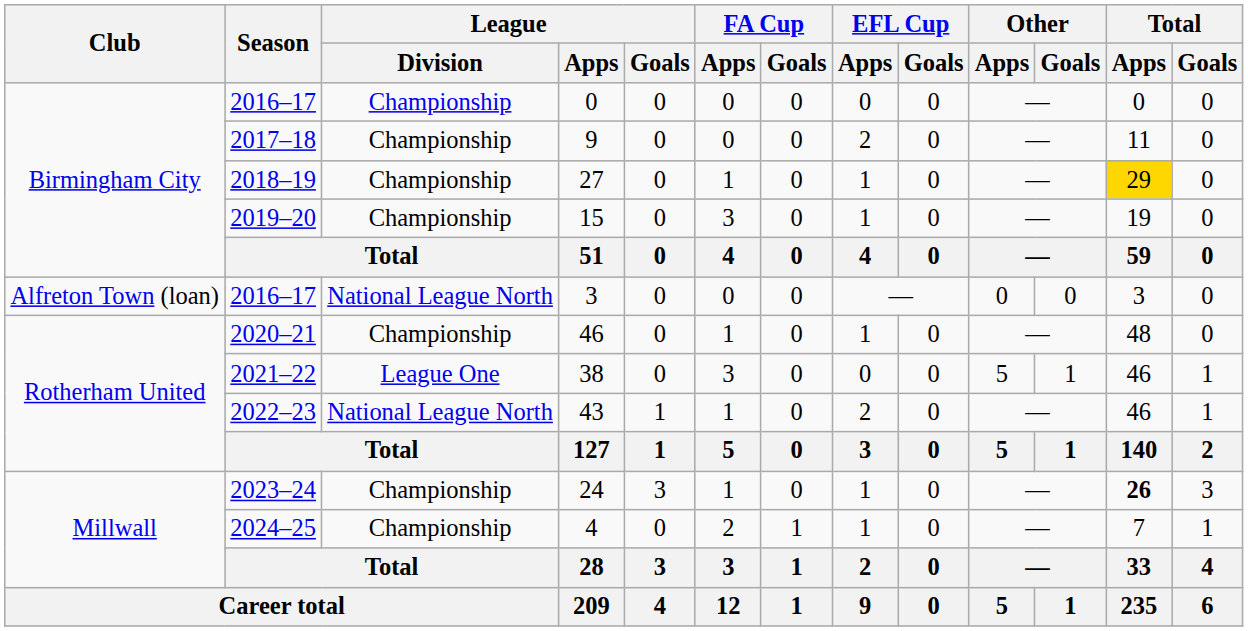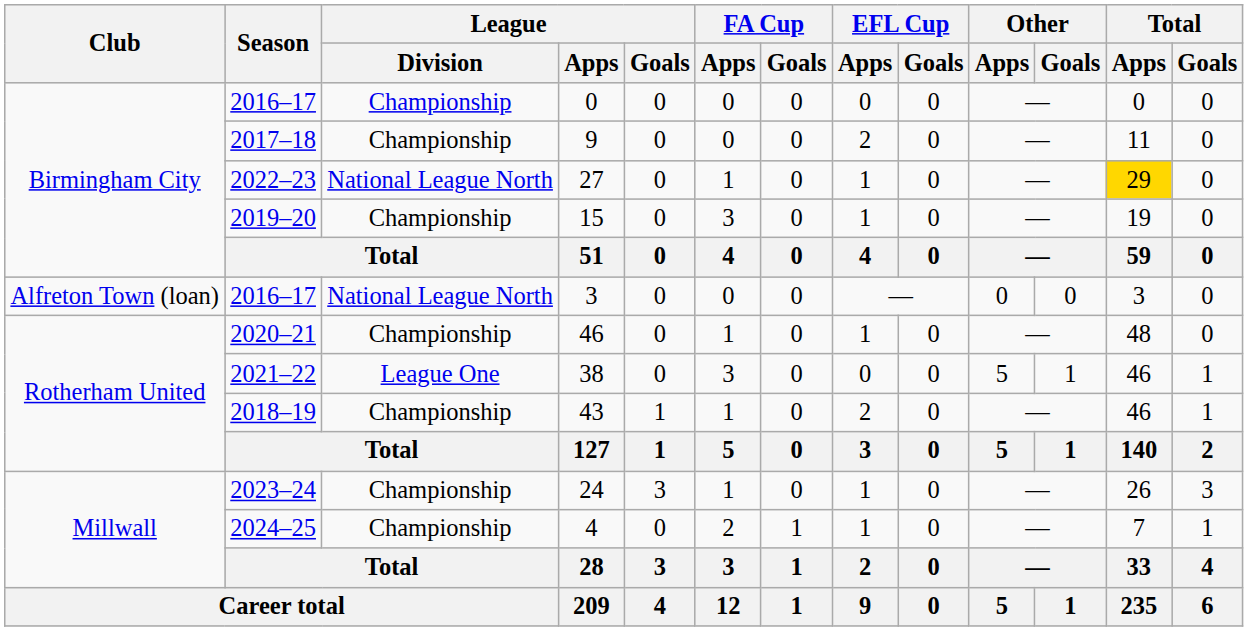 <table class=wikitable style="text-align: center">
 <tr>
 <th rowspan=2>Club</th>
 <th rowspan=2>Season</th>
 <th colspan=3>League</th>
 <th colspan=2><a href='#'>FA Cup</a></th>
 <th colspan=2><a href='#'>EFL Cup</a></th>
 <th colspan=2>Other</th>
 <th colspan=2>Total</th>
 </tr>
 <tr>
 <th>Division</th>
 <th>Apps</th>
 <th>Goals</th>
 <th>Apps</th>
 <th>Goals</th>
 <th>Apps</th>
 <th>Goals</th>
 <th>Apps</th>
 <th>Goals</th>
 <th>Apps</th>
 <th>Goals</th>
 </tr>
 <tr>
 <td rowspan=5><a href='#'>Birmingham City</a></td>
 <td><a href='#'>2016–17</a></td>
 <td><a href='#'>Championship</a></td>
 <td>0</td>
 <td>0</td>
 <td>0</td>
 <td>0</td>
 <td>0</td>
 <td>0</td>
 <td colspan=2>—</td>
 <td>0</td>
 <td>0</td>
 </tr>
 <tr>
 <td><a href='#'>2017–18</a></td>
 <td>Championship</td>
 <td>9</td>
 <td>0</td>
 <td>0</td>
 <td>0</td>
 <td>2</td>
 <td>0</td>
 <td colspan=2>—</td>
 <td>11</td>
 <td>0</td>
 </tr>
 <tr>
-<td><a href='#'>2018–19</a></td>
-<td>Championship</td>
+<td><a href='#'>2022–23</a></td>
+<td><a href='#'>National League North</a></td>
 <td>27</td>
 <td>0</td>
 <td>1</td>
 <td>0</td>
 <td>1</td>
 <td>0</td>
 <td colspan=2>—</td>
 <td style="background: gold;">29</td>
 <td>0</td>
 </tr>
 <tr>
 <td><a href='#'>2019–20</a></td>
 <td>Championship</td>
 <td>15</td>
 <td>0</td>
 <td>3</td>
 <td>0</td>
 <td>1</td>
 <td>0</td>
 <td colspan=2>—</td>
 <td>19</td>
 <td>0</td>
 </tr>
 <tr>
 <th colspan=2>Total</th>
 <th>51</th>
 <th>0</th>
 <th>4</th>
 <th>0</th>
 <th>4</th>
 <th>0</th>
 <th colspan=2>—</th>
 <th>59</th>
 <th>0</th>
 </tr>
 <tr>
 <td><a href='#'>Alfreton Town</a> (loan)</td>
 <td><a href='#'>2016–17</a></td>
 <td><a href='#'>National League North</a></td>
 <td>3</td>
 <td>0</td>
 <td>0</td>
 <td>0</td>
 <td colspan=2>—</td>
 <td>0</td>
 <td>0</td>
 <td>3</td>
 <td>0</td>
 </tr>
 <tr>
 <td rowspan=4><a href='#'>Rotherham United</a></td>
 <td><a href='#'>2020–21</a></td>
 <td>Championship</td>
 <td>46</td>
 <td>0</td>
 <td>1</td>
 <td>0</td>
 <td>1</td>
 <td>0</td>
 <td colspan=2>—</td>
 <td>48</td>
 <td>0</td>
 </tr>
 <tr>
 <td><a href='#'>2021–22</a></td>
 <td><a href='#'>League One</a></td>
 <td>38</td>
 <td>0</td>
 <td>3</td>
 <td>0</td>
 <td>0</td>
 <td>0</td>
 <td>5</td>
 <td>1</td>
 <td>46</td>
 <td>1</td>
 </tr>
 <tr>
-<td><a href='#'>2022–23</a></td>
-<td><a href='#'>National League North</a></td>
+<td><a href='#'>2018–19</a></td>
+<td>Championship</td>
 <td>43</td>
 <td>1</td>
 <td>1</td>
 <td>0</td>
 <td>2</td>
 <td>0</td>
 <td colspan=2>—</td>
 <td>46</td>
 <td>1</td>
 </tr>
 <tr>
 <th colspan=2>Total</th>
 <th>127</th>
 <th>1</th>
 <th>5</th>
 <th>0</th>
 <th>3</th>
 <th>0</th>
 <th>5</th>
 <th>1</th>
 <th>140</th>
 <th>2</th>
 </tr>
 <tr>
 <td rowspan="3"><a href='#'>Millwall</a></td>
 <td><a href='#'>2023–24</a></td>
 <td>Championship</td>
 <td>24</td>
 <td>3</td>
 <td>1</td>
 <td>0</td>
 <td>1</td>
 <td>0</td>
 <td colspan=2>—</td>
-<td><strong>26</strong></td>
+<td>26</td>
 <td>3</td>
 </tr>
 <tr>
 <td><a href='#'>2024–25</a></td>
 <td>Championship</td>
 <td>4</td>
 <td>0</td>
 <td>2</td>
 <td>1</td>
 <td>1</td>
 <td>0</td>
 <td colspan=2>—</td>
 <td>7</td>
 <td>1</td>
 </tr>
 <tr>
 <th colspan=2>Total</th>
 <th>28</th>
 <th>3</th>
 <th>3</th>
 <th>1</th>
 <th>2</th>
 <th>0</th>
 <th colspan=2>—</th>
 <th>33</th>
 <th>4</th>
 </tr>
 <tr>
 <th colspan=3>Career total</th>
 <th>209</th>
 <th>4</th>
 <th>12</th>
 <th>1</th>
 <th>9</th>
 <th>0</th>
 <th>5</th>
 <th>1</th>
 <th>235</th>
 <th>6</th>
 </tr>
 </table>
